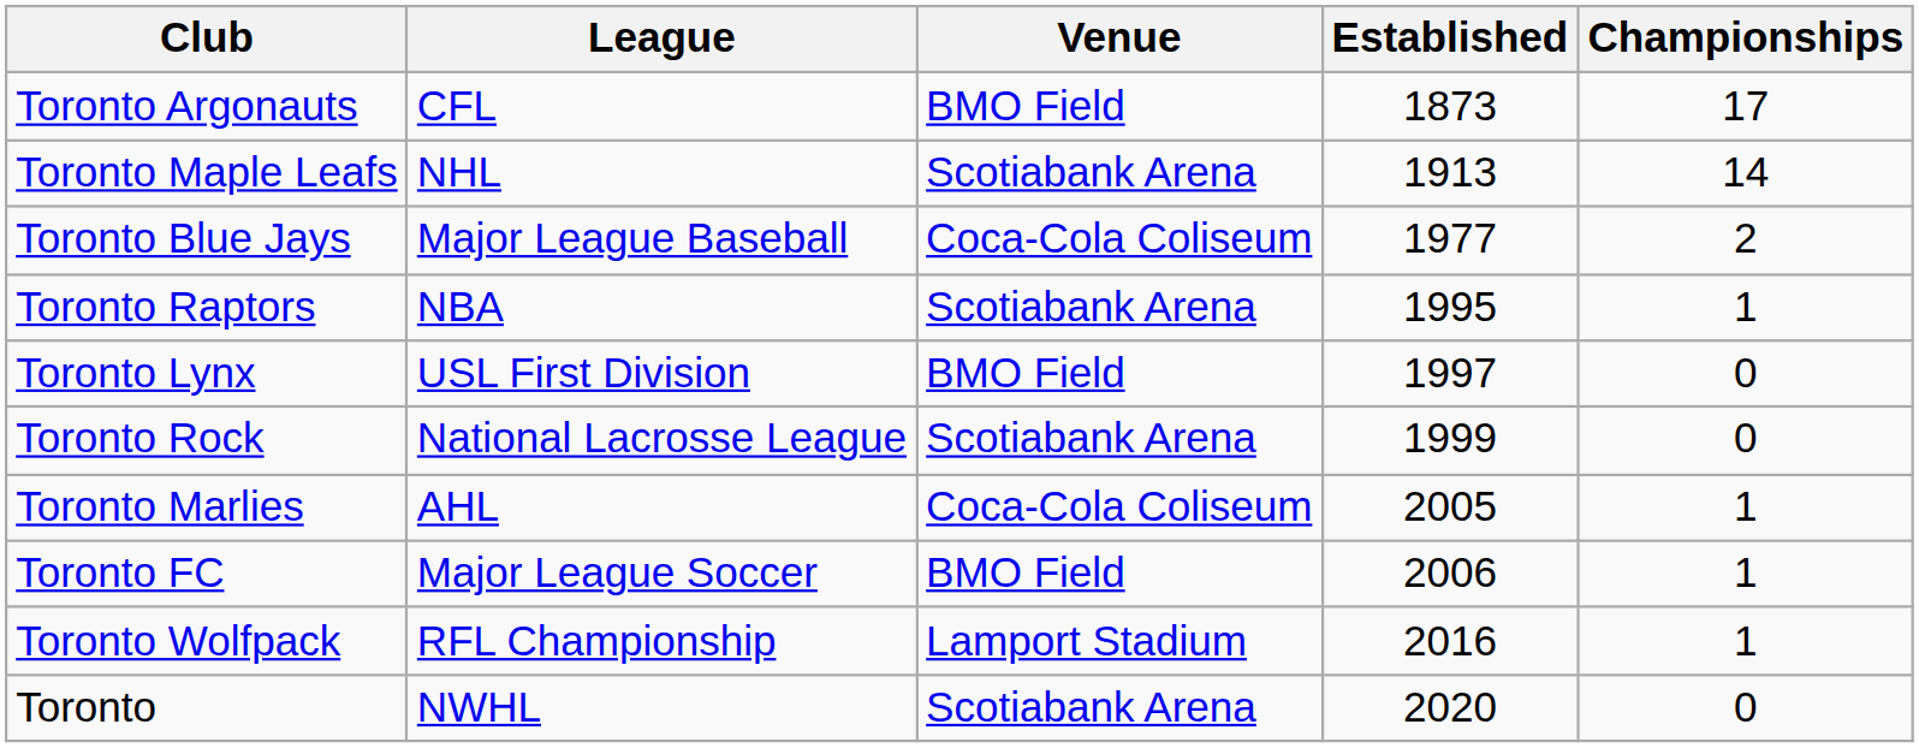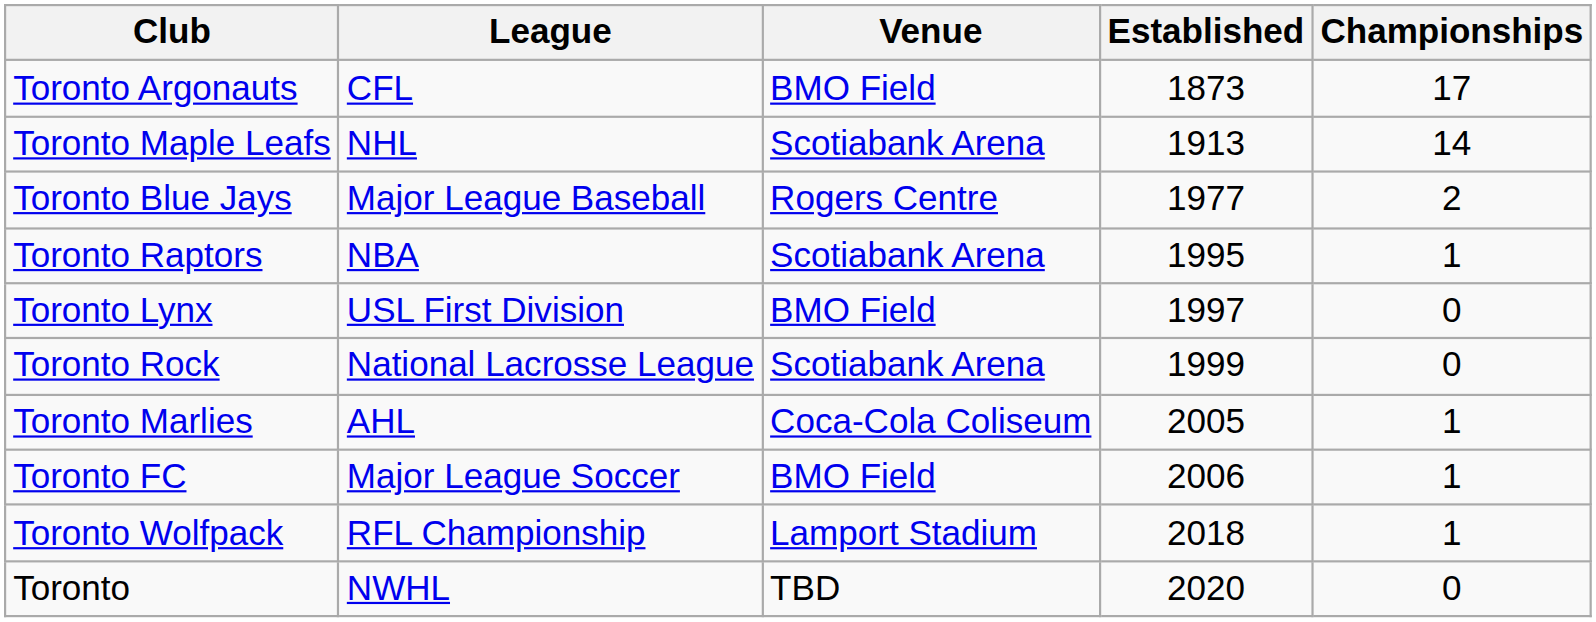 <table class="wikitable">
 <tr>
 <th>Club</th>
 <th>League</th>
 <th>Venue</th>
 <th>Established</th>
 <th>Championships</th>
 </tr>
 <tr>
 <td><a href='#'>Toronto Argonauts</a></td>
 <td><a href='#'>CFL</a></td>
 <td><a href='#'>BMO Field</a></td>
 <td align="center">1873</td>
 <td align="center">17</td>
 </tr>
 <tr>
 <td><a href='#'>Toronto Maple Leafs</a></td>
 <td><a href='#'>NHL</a></td>
 <td><a href='#'>Scotiabank Arena</a></td>
 <td align="center">1913</td>
 <td align="center">14</td>
 </tr>
 <tr>
 <td><a href='#'>Toronto Blue Jays</a></td>
 <td><a href='#'>Major League Baseball</a></td>
-<td><a href='#'>Coca-Cola Coliseum</a></td>
+<td><a href='#'>Rogers Centre</a></td>
 <td align="center">1977</td>
 <td align="center">2</td>
 </tr>
 <tr>
 <td><a href='#'>Toronto Raptors</a></td>
 <td><a href='#'>NBA</a></td>
 <td><a href='#'>Scotiabank Arena</a></td>
 <td align="center">1995</td>
 <td align="center">1</td>
 </tr>
 <tr>
 <td><a href='#'>Toronto Lynx</a></td>
 <td><a href='#'>USL First Division</a></td>
 <td><a href='#'>BMO Field</a></td>
 <td align="center">1997</td>
 <td align="center">0</td>
 </tr>
 <tr>
 <td><a href='#'>Toronto Rock</a></td>
 <td><a href='#'>National Lacrosse League</a></td>
 <td><a href='#'>Scotiabank Arena</a></td>
 <td align="center">1999</td>
 <td align="center">0</td>
 </tr>
 <tr>
 <td><a href='#'>Toronto Marlies</a></td>
 <td><a href='#'>AHL</a></td>
 <td><a href='#'>Coca-Cola Coliseum</a></td>
 <td align="center">2005</td>
 <td align="center">1</td>
 </tr>
 <tr>
 <td><a href='#'>Toronto FC</a></td>
 <td><a href='#'>Major League Soccer</a></td>
 <td><a href='#'>BMO Field</a></td>
 <td align="center">2006</td>
 <td align="center">1</td>
 </tr>
 <tr>
 <td><a href='#'>Toronto Wolfpack</a></td>
 <td><a href='#'>RFL Championship</a></td>
 <td><a href='#'>Lamport Stadium</a></td>
-<td align="center">2016</td>
+<td align="center">2018</td>
 <td align="center">1</td>
 </tr>
 <tr>
 <td>Toronto</td>
 <td><a href='#'>NWHL</a></td>
-<td><a href='#'>Scotiabank Arena</a></td>
+<td>TBD</td>
 <td align="center">2020</td>
 <td align="center">0</td>
 </tr>
 </table>
